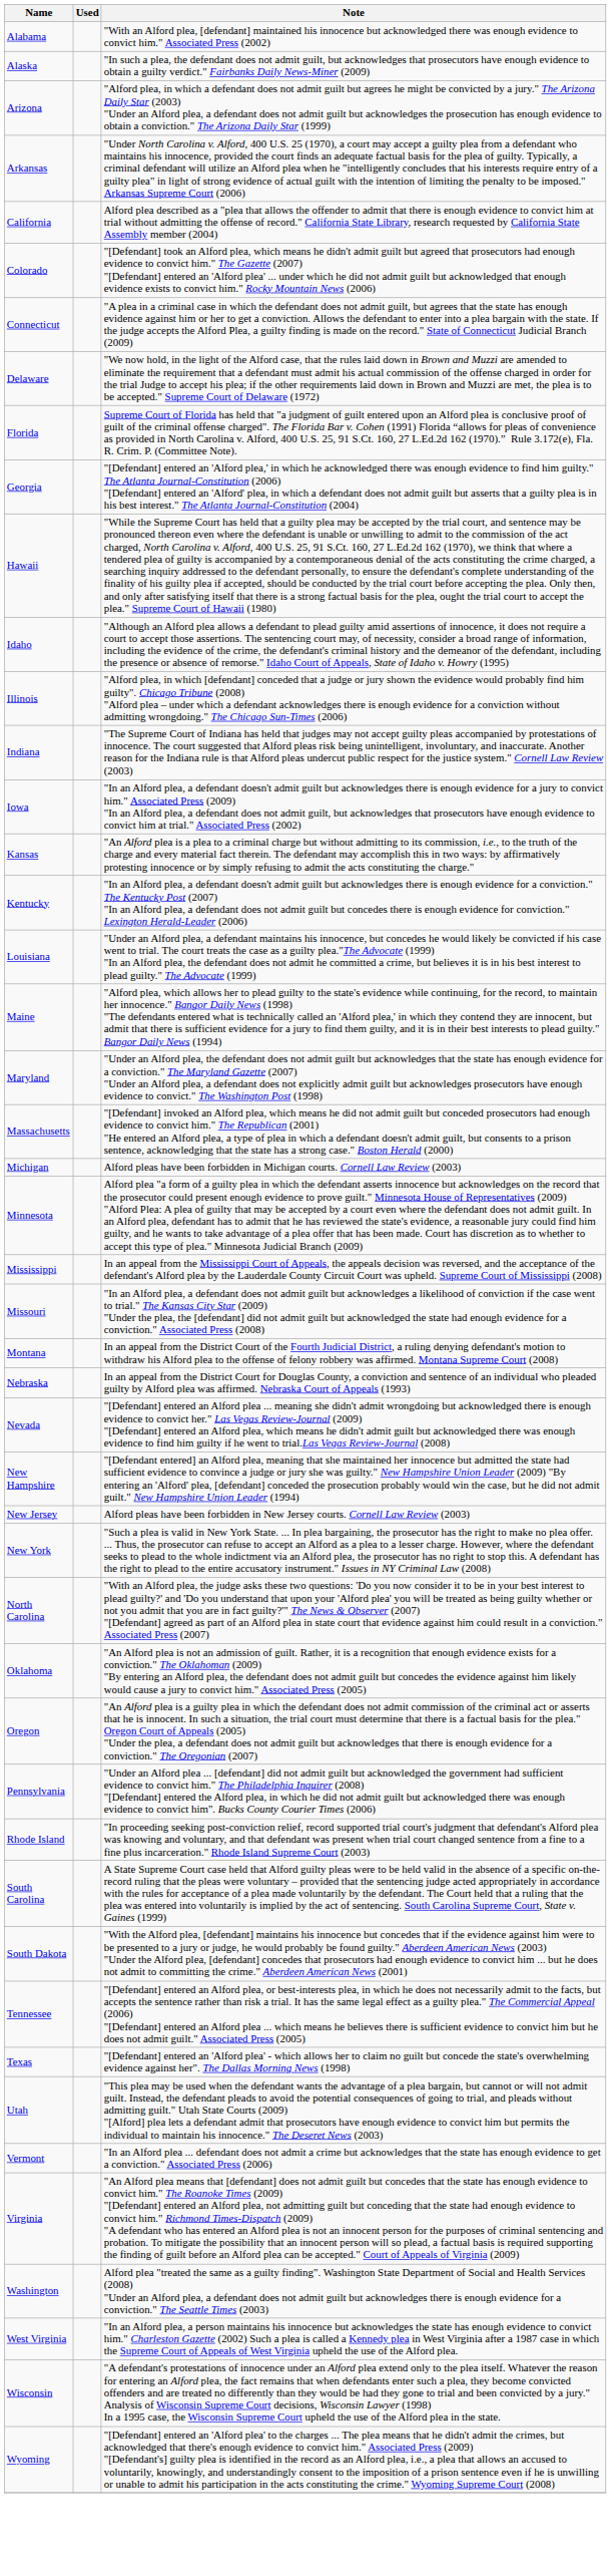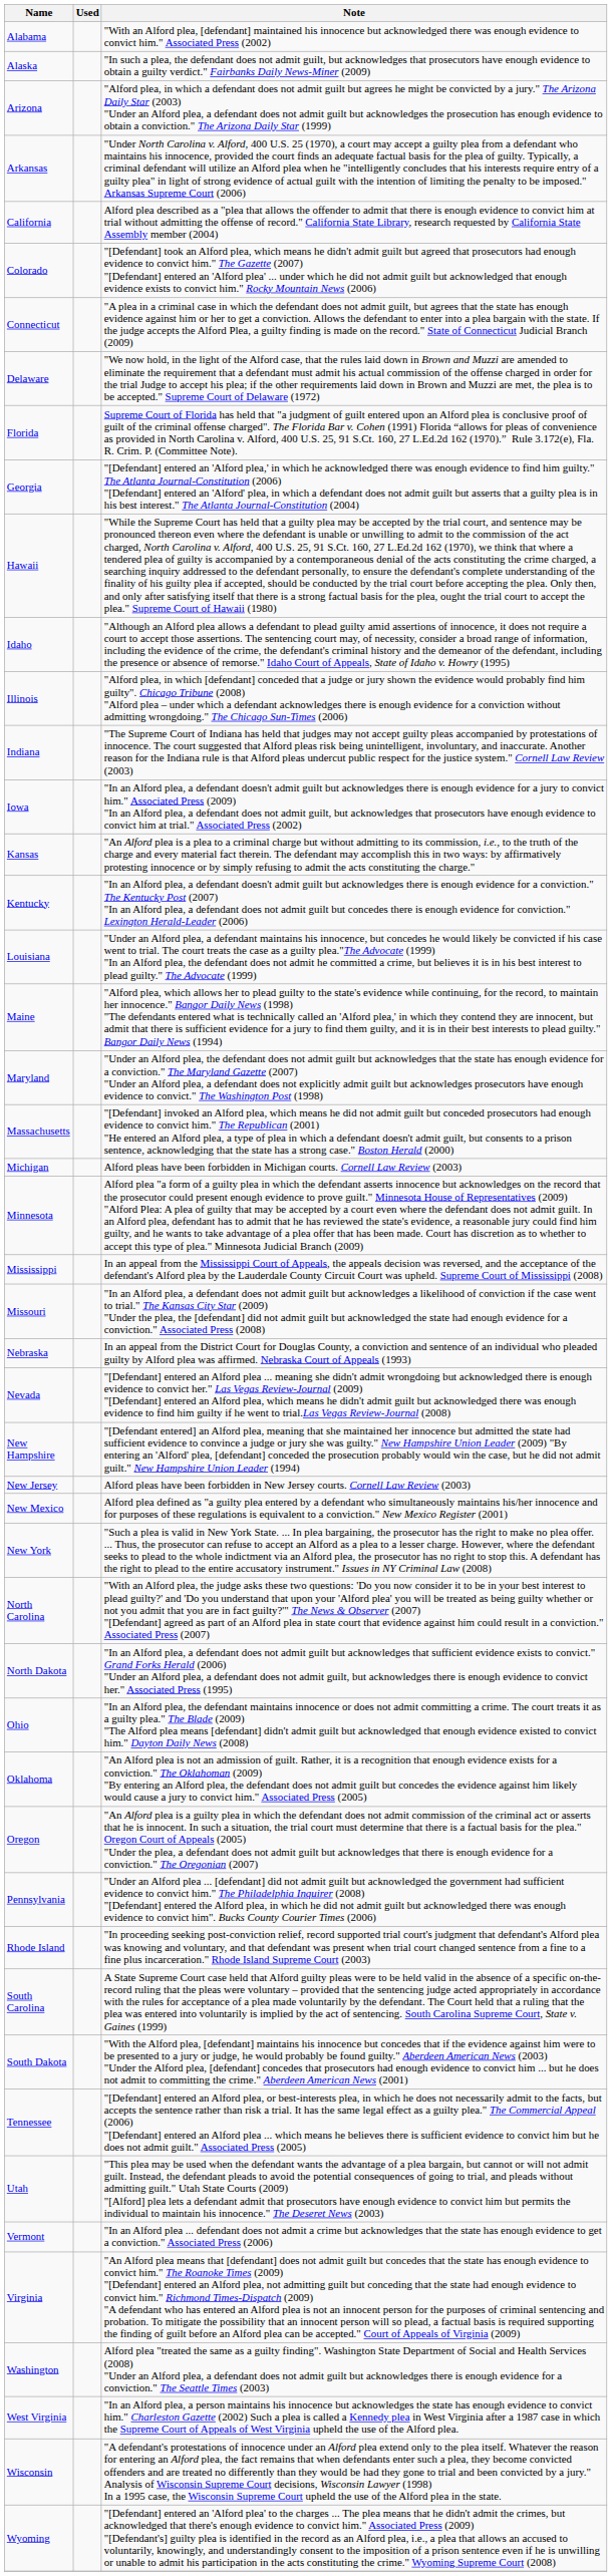 <table class="wikitable sortable"  width="100%">
 <tr>
 <th>Name</th>
 <th>Used</th>
 <th class="unsortable">Note</th>
 </tr>
 <tr>
 <td><a href='#'>Alabama</a></td>
 <td></td>
 <td>"With an Alford plea, [defendant] maintained his innocence but acknowledged there was enough evidence to convict him." <a href='#'>Associated Press</a> (2002)</td>
 </tr>
 <tr>
 <td><a href='#'>Alaska</a></td>
 <td></td>
 <td>"In such a plea, the defendant does not admit guilt, but acknowledges that prosecutors have enough evidence to obtain a guilty verdict." <em><a href='#'>Fairbanks Daily News-Miner</a></em> (2009)</td>
 </tr>
 <tr>
 <td><a href='#'>Arizona</a></td>
 <td></td>
 <td>"Alford plea, in which a defendant does not admit guilt but agrees he might be convicted by a jury." <em><a href='#'>The Arizona Daily Star</a></em> (2003) <br> "Under an Alford plea, a defendant does not admit guilt but acknowledges the prosecution has enough evidence to obtain a conviction." <em><a href='#'>The Arizona Daily Star</a></em> (1999)</td>
 </tr>
 <tr>
 <td><a href='#'>Arkansas</a></td>
 <td></td>
 <td>"Under <em>North Carolina v. Alford</em>, 400 U.S. 25 (1970), a court may accept a guilty plea from a defendant who maintains his innocence, provided the court finds an adequate factual basis for the plea of guilty. Typically, a criminal defendant will utilize an Alford plea when he "intelligently concludes that his interests require entry of a guilty plea" in light of strong evidence of actual guilt with the intention of limiting the penalty to be imposed." <a href='#'>Arkansas Supreme Court</a> (2006)</td>
 </tr>
 <tr>
 <td><a href='#'>California</a></td>
 <td></td>
 <td>Alford plea described as a "plea that allows the offender to admit that there is enough evidence to convict him at trial without admitting the offense of record." <a href='#'>California State Library</a>, research requested by <a href='#'>California State Assembly</a> member (2004)</td>
 </tr>
 <tr>
 <td><a href='#'>Colorado</a></td>
 <td></td>
 <td>"[Defendant] took an Alford plea, which means he didn't admit guilt but agreed that prosecutors had enough evidence to convict him." <em><a href='#'>The Gazette</a></em> (2007) <br> "[Defendant] entered an 'Alford plea' ... under which he did not admit guilt but acknowledged that enough evidence exists to convict him." <em><a href='#'>Rocky Mountain News</a></em> (2006)</td>
 </tr>
 <tr>
 <td><a href='#'>Connecticut</a></td>
 <td></td>
 <td>"A plea in a criminal case in which the defendant does not admit guilt, but agrees that the state has enough evidence against him or her to get a conviction. Allows the defendant to enter into a plea bargain with the state. If the judge accepts the Alford Plea, a guilty finding is made on the record." <a href='#'>State of Connecticut</a> Judicial Branch (2009)</td>
 </tr>
 <tr>
 <td><a href='#'>Delaware</a></td>
 <td></td>
 <td>"We now hold, in the light of the Alford case, that the rules laid down in <em>Brown and Muzzi</em> are amended to eliminate the requirement that a defendant must admit his actual commission of the offense charged in order for the trial Judge to accept his plea; if the other requirements laid down in Brown and Muzzi are met, the plea is to be accepted." <a href='#'>Supreme Court of Delaware</a> (1972)</td>
 </tr>
 <tr>
 <td><a href='#'>Florida</a></td>
 <td></td>
 <td><a href='#'>Supreme Court of Florida</a> has held that "a judgment of guilt entered upon an Alford plea is conclusive proof of guilt of the criminal offense charged". <em>The Florida Bar v. Cohen</em> (1991)  Florida “allows for pleas of convenience as provided in North Carolina v. Alford, 400 U.S. 25, 91 S.Ct. 160, 27 L.Ed.2d 162 (1970).”  Rule 3.172(e), Fla. R. Crim. P. (Committee Note).</td>
 </tr>
 <tr>
 <td><a href='#'>Georgia</a></td>
 <td></td>
 <td>"[Defendant] entered an 'Alford plea,' in which he acknowledged there was enough evidence to find him guilty." <em><a href='#'>The Atlanta Journal-Constitution</a></em> (2006) <br> "[Defendant] entered an 'Alford' plea, in which a defendant does not admit guilt but asserts that a guilty plea is in his best interest." <em><a href='#'>The Atlanta Journal-Constitution</a></em> (2004)</td>
 </tr>
 <tr>
 <td><a href='#'>Hawaii</a></td>
 <td></td>
 <td>"While the Supreme Court has held that a guilty plea may be accepted by the trial court, and sentence may be pronounced thereon even where the defendant is unable or unwilling to admit to the commission of the act charged, <em>North Carolina v. Alford</em>, 400 U.S. 25, 91 S.Ct. 160, 27 L.Ed.2d 162 (1970), we think that where a tendered plea of guilty is accompanied by a contemporaneous denial of the acts constituting the crime charged, a searching inquiry addressed to the defendant personally, to ensure the defendant's complete understanding of the finality of his guilty plea if accepted, should be conducted by the trial court before accepting the plea. Only then, and only after satisfying itself that there is a strong factual basis for the plea, ought the trial court to accept the plea." <a href='#'>Supreme Court of Hawaii</a> (1980)</td>
 </tr>
 <tr>
 <td><a href='#'>Idaho</a></td>
 <td></td>
 <td>"Although an Alford plea allows a defendant to plead guilty amid assertions of innocence, it does not require a court to accept those assertions. The sentencing court may, of necessity, consider a broad range of information, including the evidence of the crime, the defendant's criminal history and the demeanor of the defendant, including the presence or absence of remorse." <a href='#'>Idaho Court of Appeals</a>, <em>State of Idaho v. Howry</em> (1995)</td>
 </tr>
 <tr>
 <td><a href='#'>Illinois</a></td>
 <td></td>
 <td>"Alford plea, in which [defendant] conceded that a judge or jury shown the evidence would probably find him guilty". <em><a href='#'>Chicago Tribune</a></em> (2008) <br> "Alford plea  – under which a defendant acknowledges there is enough evidence for a conviction without admitting wrongdoing." <em><a href='#'>The Chicago Sun-Times</a></em> (2006)</td>
 </tr>
 <tr>
 <td><a href='#'>Indiana</a></td>
 <td></td>
 <td>"The Supreme Court of Indiana has held that judges may not accept guilty pleas accompanied by protestations of innocence. The court suggested that Alford pleas risk being unintelligent, involuntary, and inaccurate. Another reason for the Indiana rule is that Alford pleas undercut public respect for the justice system." <em><a href='#'>Cornell Law Review</a></em> (2003)</td>
 </tr>
 <tr>
 <td><a href='#'>Iowa</a></td>
 <td></td>
 <td>"In an Alford plea, a defendant doesn't admit guilt but acknowledges there is enough evidence for a jury to convict him." <a href='#'>Associated Press</a> (2009) <br> "In an Alford plea, a defendant does not admit guilt, but acknowledges that prosecutors have enough evidence to convict him at trial." <a href='#'>Associated Press</a> (2002)</td>
 </tr>
 <tr>
 <td><a href='#'>Kansas</a></td>
 <td></td>
 <td>"An <em>Alford</em> plea is a plea to a criminal charge but without admitting to its commission, <em>i.e.,</em> to the truth of the charge and every material fact therein. The defendant may accomplish this in two ways: by affirmatively protesting innocence or by simply refusing to admit the acts constituting the charge."</td>
 </tr>
 <tr>
 <td><a href='#'>Kentucky</a></td>
 <td></td>
 <td>"In an Alford plea, a defendant doesn't admit guilt but acknowledges there is enough evidence for a conviction." <em><a href='#'>The Kentucky Post</a></em> (2007) <br> "In an Alford plea, a defendant does not admit guilt but concedes there is enough evidence for conviction." <em><a href='#'>Lexington Herald-Leader</a></em> (2006)</td>
 </tr>
 <tr>
 <td><a href='#'>Louisiana</a></td>
 <td></td>
 <td>"Under an Alford plea, a defendant maintains his innocence, but concedes he would likely be convicted if his case went to trial. The court treats the case as a guilty plea."<em><a href='#'>The Advocate</a></em> (1999) <br> "In an Alford plea, the defendant does not admit he committed a crime, but believes it is in his best interest to plead guilty." <em><a href='#'>The Advocate</a></em> (1999)</td>
 </tr>
 <tr>
 <td><a href='#'>Maine</a></td>
 <td></td>
 <td>"Alford plea, which allows her to plead guilty to the state's evidence while continuing, for the record, to maintain her innocence." <em><a href='#'>Bangor Daily News</a></em> (1998) <br> "The defendants entered what is technically called an 'Alford plea,' in which they contend they are innocent, but admit that there is sufficient evidence for a jury to find them guilty, and it is in their best interests to plead guilty." <em><a href='#'>Bangor Daily News</a></em> (1994)</td>
 </tr>
 <tr>
 <td><a href='#'>Maryland</a></td>
 <td></td>
 <td>"Under an Alford plea, the defendant does not admit guilt but acknowledges that the state has enough evidence for a conviction." <em><a href='#'>The Maryland Gazette</a></em> (2007) <br> "Under an Alford plea, a defendant does not explicitly admit guilt but acknowledges prosecutors have enough evidence to convict." <em><a href='#'>The Washington Post</a></em> (1998)</td>
 </tr>
 <tr>
 <td><a href='#'>Massachusetts</a></td>
 <td></td>
 <td>"[Defendant] invoked an Alford plea, which means he did not admit guilt but conceded prosecutors had enough evidence to convict him." <em><a href='#'>The Republican</a></em> (2001) <br> "He entered an Alford plea, a type of plea in which a defendant doesn't admit guilt, but consents to a prison sentence, acknowledging that the state has a strong case." <em><a href='#'>Boston Herald</a></em> (2000)</td>
 </tr>
 <tr>
 <td><a href='#'>Michigan</a></td>
 <td></td>
 <td>Alford pleas have been forbidden in Michigan courts. <em><a href='#'>Cornell Law Review</a></em> (2003)</td>
 </tr>
 <tr>
 <td><a href='#'>Minnesota</a></td>
 <td></td>
 <td>Alford plea "a form of a guilty plea in which the defendant asserts innocence but acknowledges on the record that the prosecutor could present enough evidence to prove guilt." <a href='#'>Minnesota House of Representatives</a> (2009) <br> "Alford Plea: A plea of guilty that may be accepted by a court even where the defendant does not admit guilt. In an Alford plea, defendant has to admit that he has reviewed the state's evidence, a reasonable jury could find him guilty, and he wants to take advantage of a plea offer that has been made. Court has discretion as to whether to accept this type of plea." Minnesota Judicial Branch (2009)</td>
 </tr>
 <tr>
 <td><a href='#'>Mississippi</a></td>
 <td></td>
 <td>In an appeal from the <a href='#'>Mississippi Court of Appeals</a>, the appeals decision was reversed, and the acceptance of the defendant's Alford plea by the Lauderdale County Circuit Court was upheld. <a href='#'>Supreme Court of Mississippi</a> (2008)</td>
 </tr>
 <tr>
 <td><a href='#'>Missouri</a></td>
 <td></td>
 <td>"In an Alford plea, a defendant does not admit guilt but acknowledges a likelihood of conviction if the case went to trial." <em><a href='#'>The Kansas City Star</a></em> (2009) <br> "Under the plea, the [defendant] did not admit guilt but acknowledged the state had enough evidence for a conviction." <a href='#'>Associated Press</a> (2008)</td>
 </tr>
 <tr>
-<td><a href='#'>Montana</a></td>
-<td></td>
-<td>In an appeal from the District Court of the <a href='#'>Fourth Judicial District</a>, a ruling denying defendant's motion to withdraw his Alford plea to the offense of felony robbery was affirmed. <a href='#'>Montana Supreme Court</a> (2008)</td>
-</tr>
-<tr>
 <td><a href='#'>Nebraska</a></td>
 <td></td>
 <td>In an appeal from the District Court for Douglas County, a conviction and sentence of an individual who pleaded guilty by Alford plea was affirmed. <a href='#'>Nebraska Court of Appeals</a> (1993)</td>
 </tr>
 <tr>
 <td><a href='#'>Nevada</a></td>
 <td></td>
 <td>"[Defendant] entered an Alford plea ... meaning she didn't admit wrongdoing but acknowledged there is enough evidence to convict her." <em><a href='#'>Las Vegas Review-Journal</a></em> (2009) <br> "[Defendant] entered an Alford plea, which means he didn't admit guilt but acknowledged there was enough evidence to find him guilty if he went to trial.<em><a href='#'>Las Vegas Review-Journal</a></em> (2008)</td>
 </tr>
 <tr>
 <td><a href='#'>New Hampshire</a></td>
 <td></td>
 <td>"[Defendant entered] an Alford plea, meaning that she maintained her innocence but admitted the state had sufficient evidence to convince a judge or jury she was guilty." <em><a href='#'>New Hampshire Union Leader</a></em> (2009) "By entering an 'Alford' plea, [defendant] conceded the prosecution probably would win the case, but he did not admit guilt." <em><a href='#'>New Hampshire Union Leader</a></em> (1994)</td>
 </tr>
 <tr>
 <td><a href='#'>New Jersey</a></td>
 <td></td>
 <td>Alford pleas have been forbidden in New Jersey courts. <em><a href='#'>Cornell Law Review</a></em> (2003)</td>
 </tr>
 <tr>
+<td><a href='#'>New Mexico</a></td>
+<td></td>
+<td>Alford plea defined as "a guilty plea entered by a defendant who simultaneously maintains his/her innocence and for purposes of these regulations is equivalent to a conviction." <em>New Mexico Register</em> (2001)</td>
+</tr>
+<tr>
 <td><a href='#'>New York</a></td>
 <td></td>
 <td>"Such a plea is valid in New York State. ... In plea bargaining, the prosecutor has the right to make no plea offer. ... Thus, the prosecutor can refuse to accept an Alford as a plea to a lesser charge. However, where the defendant seeks to plead to the whole indictment via an Alford plea, the prosecutor has no right to stop this. A defendant has the right to plead to the entire accusatory instrument." <em>Issues in NY Criminal Law</em> (2008)</td>
 </tr>
 <tr>
 <td><a href='#'>North Carolina</a></td>
 <td></td>
 <td>"With an Alford plea, the judge asks these two questions: 'Do you now consider it to be in your best interest to plead guilty?' and 'Do you understand that upon your 'Alford plea' you will be treated as being guilty whether or not you admit that you are in fact guilty?'" <em><a href='#'>The News & Observer</a></em> (2007) <br> "[Defendant] agreed as part of an Alford plea in state court that evidence against him could result in a conviction." <a href='#'>Associated Press</a> (2007)</td>
+</tr>
+<tr>
+<td><a href='#'>North Dakota</a></td>
+<td></td>
+<td>"In an Alford plea, a defendant does not admit guilt but acknowledges that sufficient evidence exists to convict." <em><a href='#'>Grand Forks Herald</a></em> (2006) <br> "Under an Alford plea, a defendant does not admit guilt, but acknowledges there is enough evidence to convict her." <a href='#'>Associated Press</a> (1995)</td>
+</tr>
+<tr>
+<td><a href='#'>Ohio</a></td>
+<td></td>
+<td>"In an Alford plea, the defendant maintains innocence or does not admit committing a crime. The court treats it as a guilty plea." <em><a href='#'>The Blade</a></em> (2009) <br> "The Alford plea means [defendant] didn't admit guilt but acknowledged that enough evidence existed to convict him." <em><a href='#'>Dayton Daily News</a></em> (2008)</td>
 </tr>
 <tr>
 <td><a href='#'>Oklahoma</a></td>
 <td></td>
 <td>"An Alford plea is not an admission of guilt. Rather, it is a recognition that enough evidence exists for a conviction." <em><a href='#'>The Oklahoman</a></em> (2009) <br> "By entering an Alford plea, the defendant does not admit guilt but concedes the evidence against him likely would cause a jury to convict him." <a href='#'>Associated Press</a> (2005)</td>
 </tr>
 <tr>
 <td><a href='#'>Oregon</a></td>
 <td></td>
 <td>"An <em>Alford</em> plea is a guilty plea in which the defendant does not admit commission of the criminal act or asserts that he is innocent. In such a situation, the trial court must determine that there is a factual basis for the plea." <a href='#'>Oregon Court of Appeals</a> (2005) <br> "Under the plea, a defendant does not admit guilt but acknowledges that there is enough evidence for a conviction." <em><a href='#'>The Oregonian</a></em> (2007)</td>
 </tr>
 <tr>
 <td><a href='#'>Pennsylvania</a></td>
 <td></td>
 <td>"Under an Alford plea ... [defendant] did not admit guilt but acknowledged the government had sufficient evidence to convict him." <em><a href='#'>The Philadelphia Inquirer</a></em> (2008) <br> "[Defendant] entered the Alford plea, in which he did not admit guilt but acknowledged there was enough evidence to convict him". <em>Bucks County Courier Times</em> (2006)</td>
 </tr>
 <tr>
 <td><a href='#'>Rhode Island</a></td>
 <td></td>
 <td>"In proceeding seeking post-conviction relief, record supported trial court's judgment that defendant's Alford plea was knowing and voluntary, and that defendant was present when trial court changed sentence from a fine to a fine plus incarceration." <a href='#'>Rhode Island Supreme Court</a> (2003)</td>
 </tr>
 <tr>
 <td><a href='#'>South Carolina</a></td>
 <td></td>
 <td>A State Supreme Court case held that Alford guilty pleas were to be held valid in the absence of a specific on-the-record ruling that the pleas were voluntary – provided that the sentencing judge acted appropriately in accordance with the rules for acceptance of a plea made voluntarily by the defendant. The Court held that a ruling that the plea was entered into voluntarily is implied by the act of sentencing. <a href='#'>South Carolina Supreme Court</a>, <em>State v. Gaines</em> (1999)</td>
 </tr>
 <tr>
 <td><a href='#'>South Dakota</a></td>
 <td></td>
 <td>"With the Alford plea, [defendant] maintains his innocence but concedes that if the evidence against him were to be presented to a jury or judge, he would probably be found guilty." <em><a href='#'>Aberdeen American News</a></em> (2003) <br> "Under the Alford plea, [defendant] concedes that prosecutors had enough evidence to convict him ... but he does not admit to committing the crime." <em><a href='#'>Aberdeen American News</a></em> (2001)</td>
 </tr>
 <tr>
 <td><a href='#'>Tennessee</a></td>
 <td></td>
 <td>"[Defendant] entered an Alford plea, or best-interests plea, in which he does not necessarily admit to the facts, but accepts the sentence rather than risk a trial. It has the same legal effect as a guilty plea." <em><a href='#'>The Commercial Appeal</a></em> (2006) <br> "[Defendant] entered an Alford plea ... which means he believes there is sufficient evidence to convict him but he does not admit guilt." <a href='#'>Associated Press</a> (2005)</td>
-</tr>
-<tr>
-<td><a href='#'>Texas</a></td>
-<td></td>
-<td>"[Defendant] entered an 'Alford plea' - which allows her to claim no guilt but concede the state's overwhelming evidence against her". <em><a href='#'>The Dallas Morning News</a></em> (1998)</td>
 </tr>
 <tr>
 <td><a href='#'>Utah</a></td>
 <td></td>
 <td>"This plea may be used when the defendant wants the advantage of a plea bargain, but cannot or will not admit guilt. Instead, the defendant pleads to avoid the potential consequences of going to trial, and pleads without admitting guilt." Utah State Courts (2009) <br> "[Alford] plea lets a defendant admit that prosecutors have enough evidence to convict him but permits the individual to maintain his innocence." <em><a href='#'>The Deseret News</a></em> (2003)</td>
 </tr>
 <tr>
 <td><a href='#'>Vermont</a></td>
 <td></td>
 <td>"In an Alford plea ... defendant does not admit a crime but acknowledges that the state has enough evidence to get a conviction." <a href='#'>Associated Press</a> (2006)</td>
 </tr>
 <tr>
 <td><a href='#'>Virginia</a></td>
 <td></td>
 <td>"An Alford plea means that [defendant] does not admit guilt but concedes that the state has enough evidence to convict him." <em><a href='#'>The Roanoke Times</a></em> (2009) <br> "[Defendant] entered an Alford plea, not admitting guilt but conceding that the state had enough evidence to convict him." <em><a href='#'>Richmond Times-Dispatch</a></em> (2009) <br> "A defendant who has entered an Alford plea is not an innocent person for the purposes of criminal sentencing and probation. To mitigate the possibility that an innocent person will so plead, a factual basis is required supporting the finding of guilt before an Alford plea can be accepted." <a href='#'>Court of Appeals of Virginia</a> (2009)</td>
 </tr>
 <tr>
 <td><a href='#'>Washington</a></td>
 <td></td>
 <td>Alford plea "treated the same as a guilty finding". Washington State Department of Social and Health Services (2008) <br> "Under an Alford plea, a defendant does not admit guilt but acknowledges there is enough evidence for a conviction." <em><a href='#'>The Seattle Times</a></em> (2003)</td>
 </tr>
 <tr>
 <td><a href='#'>West Virginia</a></td>
 <td></td>
 <td>"In an Alford plea, a person maintains his innocence but acknowledges the state has enough evidence to convict him." <em><a href='#'>Charleston Gazette</a></em> (2002) Such a plea is called a <a href='#'>Kennedy plea</a> in West Virginia after a 1987 case in which the <a href='#'>Supreme Court of Appeals of West Virginia</a> upheld the use of the Alford plea.</td>
 </tr>
 <tr>
 <td><a href='#'>Wisconsin</a></td>
 <td></td>
 <td>"A defendant's protestations of innocence under an <em>Alford</em> plea extend only to the plea itself. Whatever the reason for entering an <em>Alford</em> plea, the fact remains that when defendants enter such a plea, they become convicted offenders and are treated no differently than they would be had they gone to trial and been convicted by a jury." Analysis of <a href='#'>Wisconsin Supreme Court</a> decisions, <em>Wisconsin Lawyer</em> (1998) <br> In a 1995 case, the <a href='#'>Wisconsin Supreme Court</a> upheld the use of the Alford plea in the state.</td>
 </tr>
 <tr>
 <td><a href='#'>Wyoming</a></td>
 <td></td>
 <td>"[Defendant] entered an 'Alford plea' to the charges ... The plea means that he didn't admit the crimes, but acknowledged that there's enough evidence to convict him." <a href='#'>Associated Press</a> (2009) <br> "[Defendant's] guilty plea is identified in the record as an Alford plea, i.e., a plea that allows an accused to voluntarily, knowingly, and understandingly consent to the imposition of a prison sentence even if he is unwilling or unable to admit his participation in the acts constituting the crime." <a href='#'>Wyoming Supreme Court</a> (2008)</td>
 </tr>
 <tr>
 </tr>
 </table>
